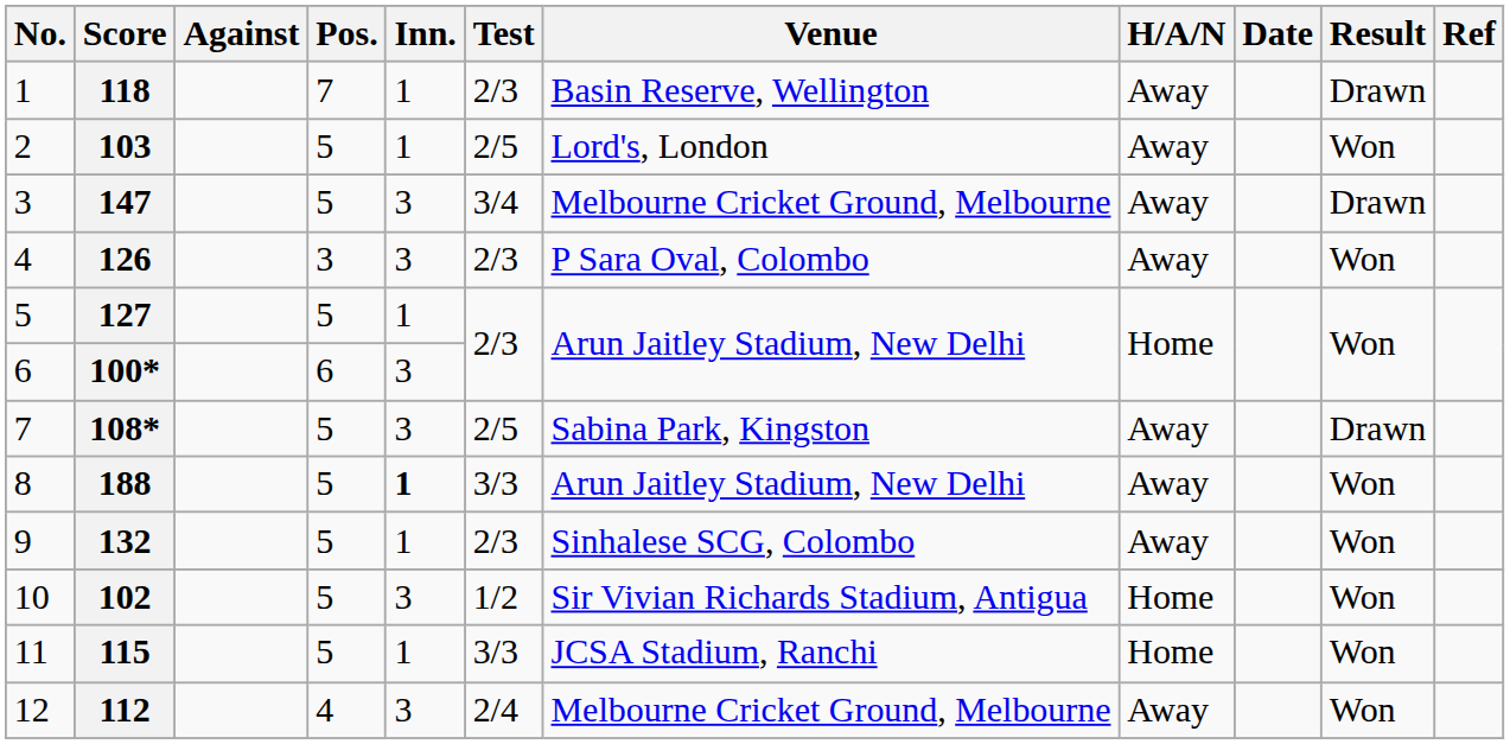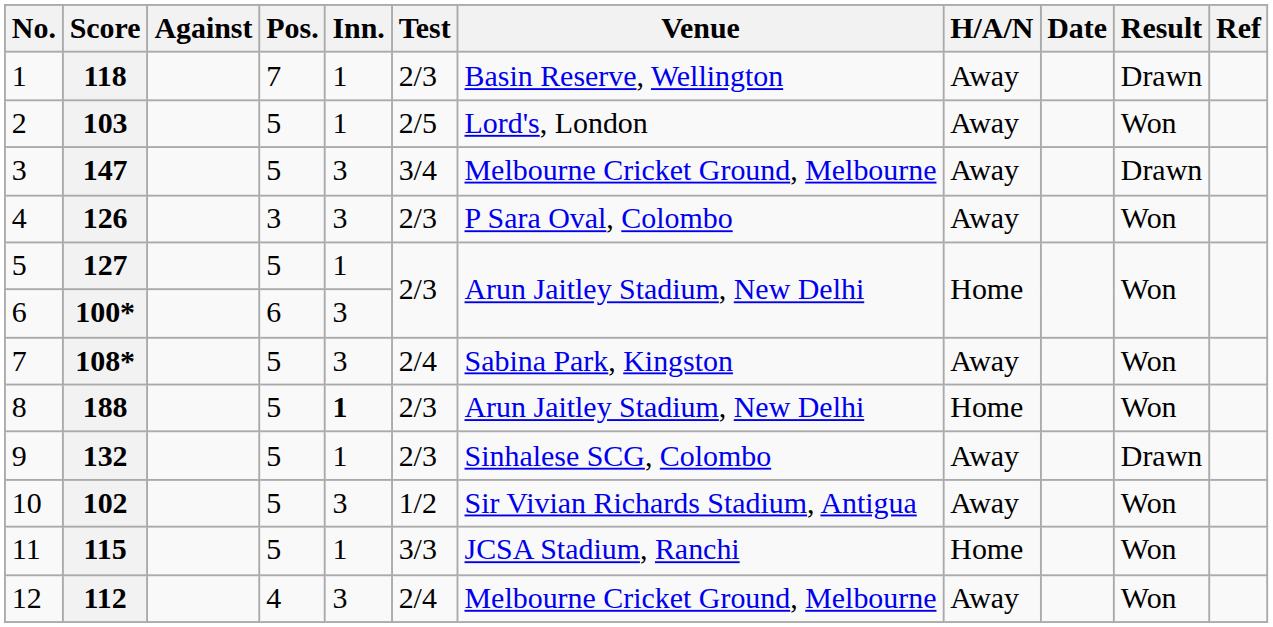 <table class="wikitable sortable">
 <tr>
 <th>No.</th>
 <th>Score</th>
 <th>Against</th>
 <th>Pos.</th>
 <th>Inn.</th>
 <th>Test</th>
 <th>Venue</th>
 <th>H/A/N</th>
 <th>Date</th>
 <th>Result</th>
 <th scope="col" class="unsortable">Ref</th>
 </tr>
 <tr>
 <td>1</td>
 <th scope="row"> 118</th>
 <td></td>
 <td>7</td>
 <td>1</td>
 <td>2/3</td>
 <td><a href='#'>Basin Reserve</a>, <a href='#'>Wellington</a></td>
 <td>Away</td>
 <td></td>
 <td>Drawn</td>
 <td></td>
 </tr>
 <tr>
 <td>2</td>
 <th scope="row"> 103</th>
 <td></td>
 <td>5</td>
 <td>1</td>
 <td>2/5</td>
 <td><a href='#'>Lord's</a>, London</td>
 <td>Away</td>
 <td></td>
 <td>Won</td>
 <td></td>
 </tr>
 <tr>
 <td>3</td>
 <th scope="row"> 147</th>
 <td></td>
 <td>5</td>
 <td>3</td>
 <td>3/4</td>
 <td><a href='#'>Melbourne Cricket Ground</a>, <a href='#'>Melbourne</a></td>
 <td>Away</td>
 <td></td>
 <td>Drawn</td>
 <td></td>
 </tr>
 <tr>
 <td>4</td>
 <th scope="row"> 126</th>
 <td></td>
 <td>3</td>
 <td>3</td>
 <td>2/3</td>
 <td><a href='#'>P Sara Oval</a>, <a href='#'>Colombo</a></td>
 <td>Away</td>
 <td></td>
 <td>Won</td>
 <td></td>
 </tr>
 <tr>
 <td>5</td>
 <th scope="row"> 127</th>
 <td></td>
 <td>5</td>
 <td>1</td>
 <td rowspan="2">2/3</td>
 <td rowspan="2"><a href='#'>Arun Jaitley Stadium</a>, <a href='#'>New Delhi</a></td>
 <td rowspan="2">Home</td>
 <td rowspan="2"></td>
 <td rowspan="2">Won</td>
 <td rowspan="2"></td>
 </tr>
 <tr>
 <td>6</td>
 <th scope="row"> 100*</th>
 <td></td>
 <td>6</td>
 <td>3</td>
 </tr>
 <tr>
 <td>7</td>
 <th scope="row"> 108*</th>
 <td></td>
 <td>5</td>
 <td>3</td>
-<td>2/5</td>
+<td>2/4</td>
 <td><a href='#'>Sabina Park</a>, <a href='#'>Kingston</a></td>
 <td>Away</td>
 <td></td>
-<td>Drawn</td>
+<td>Won</td>
 <td></td>
 </tr>
 <tr>
 <td>8</td>
 <th scope="row"> 188</th>
 <td></td>
 <td>5</td>
 <td><strong>1</strong></td>
-<td>3/3</td>
+<td>2/3</td>
 <td><a href='#'>Arun Jaitley Stadium</a>, <a href='#'>New Delhi</a></td>
-<td>Away</td>
+<td>Home</td>
 <td></td>
 <td>Won</td>
 <td></td>
 </tr>
 <tr>
 <td>9</td>
 <th scope="row"> 132</th>
 <td></td>
 <td>5</td>
 <td>1</td>
 <td>2/3</td>
 <td><a href='#'>Sinhalese SCG</a>, <a href='#'>Colombo</a></td>
 <td>Away</td>
 <td></td>
-<td>Won</td>
+<td>Drawn</td>
 <td></td>
 </tr>
 <tr>
 <td>10</td>
 <th scope="row"> 102</th>
 <td></td>
 <td>5</td>
 <td>3</td>
 <td>1/2</td>
 <td><a href='#'>Sir Vivian Richards Stadium</a>, <a href='#'>Antigua</a></td>
-<td>Home</td>
+<td>Away</td>
 <td></td>
 <td>Won</td>
 <td></td>
 </tr>
 <tr>
 <td>11</td>
 <th scope="row"> 115</th>
 <td></td>
 <td>5</td>
 <td>1</td>
 <td>3/3</td>
 <td><a href='#'>JCSA Stadium</a>, <a href='#'>Ranchi</a></td>
 <td>Home</td>
 <td></td>
 <td>Won</td>
 <td></td>
 </tr>
 <tr>
 <td>12</td>
 <th scope="row"> 112</th>
 <td></td>
 <td>4</td>
 <td>3</td>
 <td>2/4</td>
 <td><a href='#'>Melbourne Cricket Ground</a>, <a href='#'>Melbourne</a></td>
 <td>Away</td>
 <td></td>
 <td>Won</td>
 <td></td>
 </tr>
 </table>
